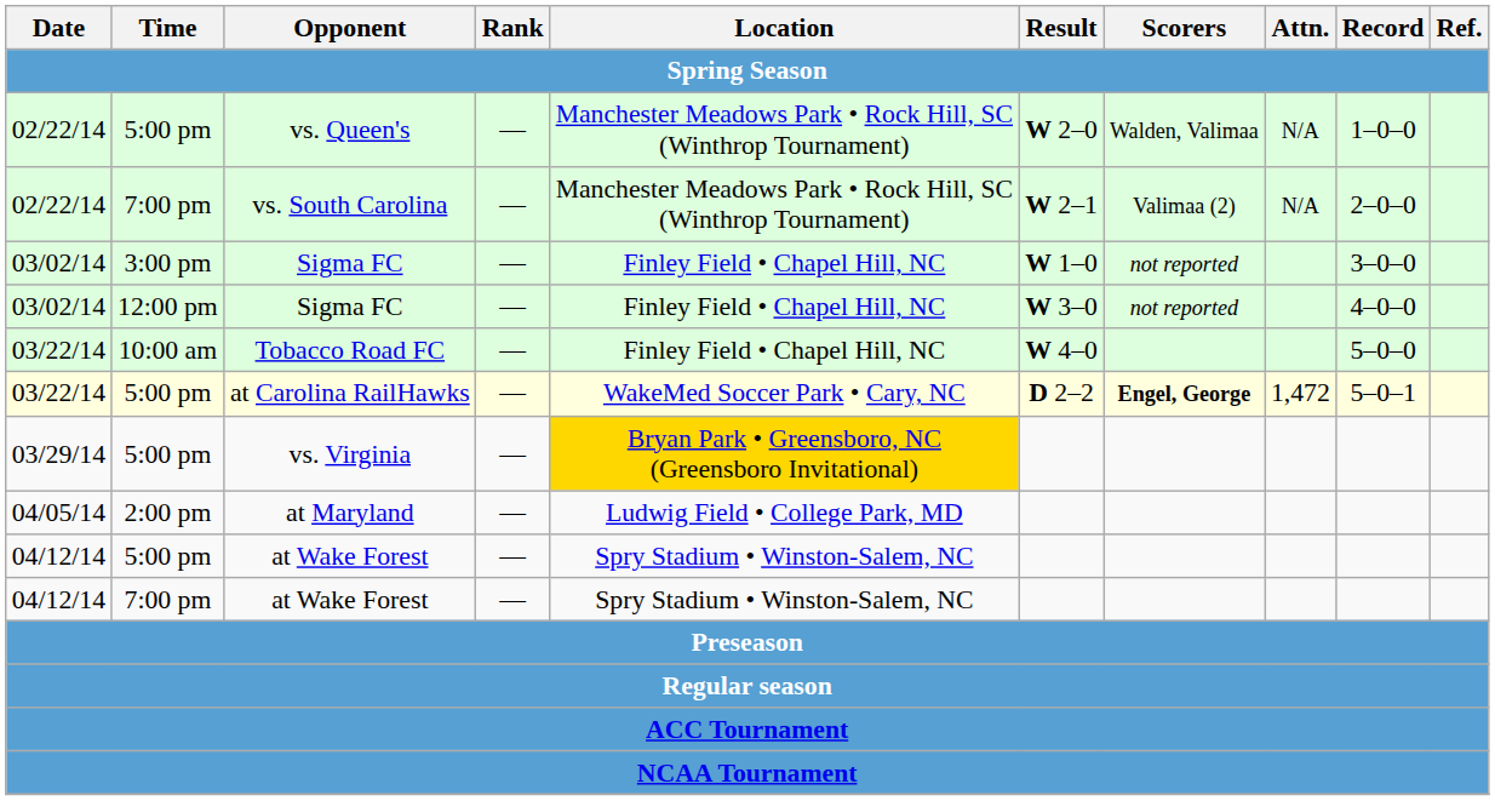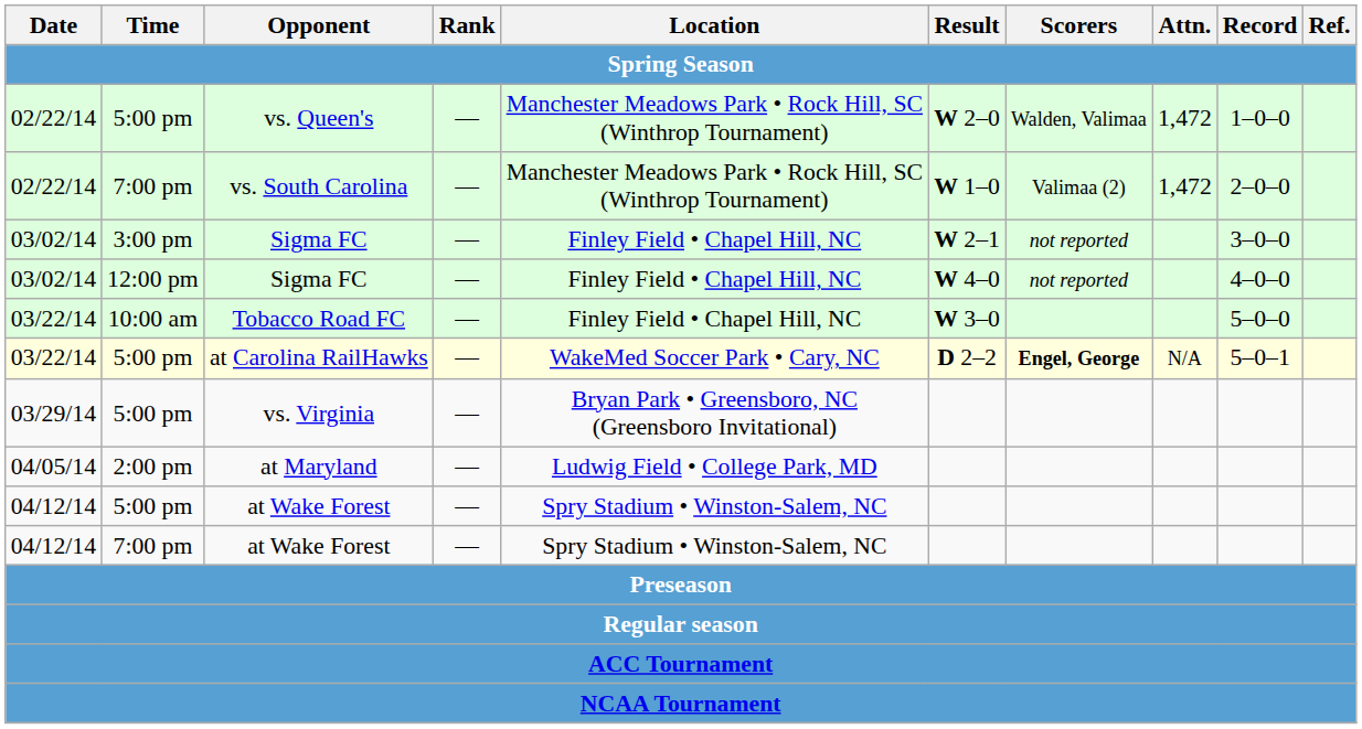 <table class="wikitable" style="font-size:95%; text-align:center">
 <tr>
 <th>Date</th>
 <th>Time</th>
 <th>Opponent</th>
 <th>Rank</th>
 <th>Location</th>
 <th>Result</th>
 <th>Scorers</th>
 <th>Attn.</th>
 <th>Record</th>
 <th>Ref.</th>
 </tr>
 <tr>
 <th colspan=10 style="background:#56A0D3; color:#FFFFFF;">Spring Season</th>
 </tr>
 <tr style="background:#dfd;">
 <td> 02/22/14</td>
 <td> 5:00 pm</td>
 <td> vs. <a href='#'>Queen's</a></td>
 <td> —</td>
 <td> <a href='#'>Manchester Meadows Park</a> • <a href='#'>Rock Hill, SC</a><br>(Winthrop Tournament)</td>
 <td> <strong>W</strong> 2–0</td>
 <td> <small>Walden, Valimaa</small></td>
-<td> <small>N/A</small></td>
+<td> 1,472</td>
 <td> 1–0–0</td>
 <td> </td>
 </tr>
 <tr style="background:#dfd;">
 <td> 02/22/14</td>
 <td> 7:00 pm</td>
 <td> vs. <a href='#'>South Carolina</a></td>
 <td> —</td>
 <td> Manchester Meadows Park • Rock Hill, SC<br>(Winthrop Tournament)</td>
-<td> <strong>W</strong> 2–1</td>
+<td> <strong>W</strong> 1–0</td>
 <td> <small>Valimaa (2)</small></td>
-<td> <small>N/A</small></td>
+<td> 1,472</td>
 <td> 2–0–0</td>
 <td> </td>
 </tr>
 <tr style="background:#dfd;">
 <td> 03/02/14</td>
 <td> 3:00 pm</td>
 <td> <a href='#'>Sigma FC</a></td>
 <td> —</td>
 <td> <a href='#'>Finley Field</a> • <a href='#'>Chapel Hill, NC</a></td>
-<td> <strong>W</strong> 1–0</td>
+<td> <strong>W</strong> 2–1</td>
 <td> <small><em>not reported</em></small></td>
 <td></td>
 <td> 3–0–0</td>
 <td> </td>
 </tr>
 <tr style="background:#dfd;">
 <td> 03/02/14</td>
 <td> 12:00 pm</td>
 <td> Sigma FC</td>
 <td> —</td>
 <td> Finley Field • <a href='#'>Chapel Hill, NC</a></td>
-<td> <strong>W</strong> 3–0</td>
+<td> <strong>W</strong> 4–0</td>
 <td> <small><em>not reported</em></small></td>
 <td></td>
 <td> 4–0–0</td>
 <td> </td>
 </tr>
 <tr style="background:#dfd;">
 <td> 03/22/14</td>
 <td> 10:00 am</td>
 <td> <a href='#'>Tobacco Road FC</a></td>
 <td> —</td>
 <td>  Finley Field • Chapel Hill, NC</td>
-<td> <strong>W</strong> 4–0</td>
+<td> <strong>W</strong> 3–0</td>
 <td></td>
 <td></td>
 <td> 5–0–0</td>
 <td></td>
 </tr>
 <tr style="background:#ffd;">
 <td> 03/22/14</td>
 <td> 5:00 pm</td>
 <td> at <a href='#'>Carolina RailHawks</a></td>
 <td> —</td>
 <td> <a href='#'>WakeMed Soccer Park</a> • <a href='#'>Cary, NC</a></td>
 <td> <strong>D</strong> 2–2</td>
 <td><strong> <small>Engel, George</small></strong></td>
-<td> 1,472</td>
+<td> <small>N/A</small></td>
 <td> 5–0–1</td>
 <td> </td>
 </tr>
 <tr>
 <td> 03/29/14</td>
 <td> 5:00 pm</td>
 <td> vs. <a href='#'>Virginia</a></td>
 <td> —</td>
-<td style="background: gold;"> <a href='#'>Bryan Park</a> • <a href='#'>Greensboro, NC</a><br>(Greensboro Invitational)</td>
+<td> <a href='#'>Bryan Park</a> • <a href='#'>Greensboro, NC</a><br>(Greensboro Invitational)</td>
 <td></td>
 <td></td>
 <td></td>
 <td></td>
 <td></td>
 </tr>
 <tr>
 <td> 04/05/14</td>
 <td> 2:00 pm</td>
 <td> at <a href='#'>Maryland</a></td>
 <td> —</td>
 <td> <a href='#'>Ludwig Field</a> • <a href='#'>College Park, MD</a></td>
 <td></td>
 <td></td>
 <td></td>
 <td></td>
 <td></td>
 </tr>
 <tr>
 <td> 04/12/14</td>
 <td> 5:00 pm</td>
 <td> at <a href='#'>Wake Forest</a></td>
 <td> —</td>
 <td> <a href='#'>Spry Stadium</a> • <a href='#'>Winston-Salem, NC</a></td>
 <td></td>
 <td></td>
 <td></td>
 <td></td>
 <td></td>
 </tr>
 <tr>
 <td> 04/12/14</td>
 <td> 7:00 pm</td>
 <td> at Wake Forest</td>
 <td> —</td>
 <td> Spry Stadium • Winston-Salem, NC</td>
 <td></td>
 <td></td>
 <td></td>
 <td></td>
 <td></td>
 </tr>
 <tr>
 <th colspan=10 style="background:#56A0D3; color:#FFFFFF;">Preseason</th>
 </tr>
 <tr>
 <th colspan=10 style="background:#56A0D3; color:#FFFFFF;">Regular season</th>
 </tr>
 <tr>
 <th colspan=10 style="background:#56A0D3; color:#FFFFFF;"><a href='#'><span>ACC Tournament</span></a></th>
 </tr>
 <tr>
 <th colspan=10 style="background:#56A0D3; color:#FFFFFF;"><a href='#'><span>NCAA Tournament</span></a></th>
 </tr>
 <tr>
 </tr>
 </table>
